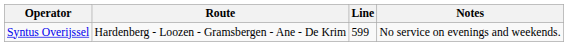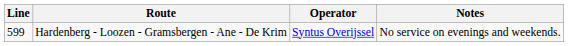 <table class="wikitable">
 <tr>
+<th>Line</th>
+<th>Route</th>
 <th>Operator</th>
-<th>Route</th>
-<th>Line</th>
 <th>Notes</th>
 </tr>
 <tr>
+<td>599</td>
+<td>Hardenberg - Loozen - Gramsbergen - Ane - De Krim</td>
 <td><a href='#'>Syntus Overijssel</a></td>
-<td>Hardenberg - Loozen - Gramsbergen - Ane - De Krim</td>
-<td>599</td>
 <td>No service on evenings and weekends.</td>
 </tr>
 </table>
